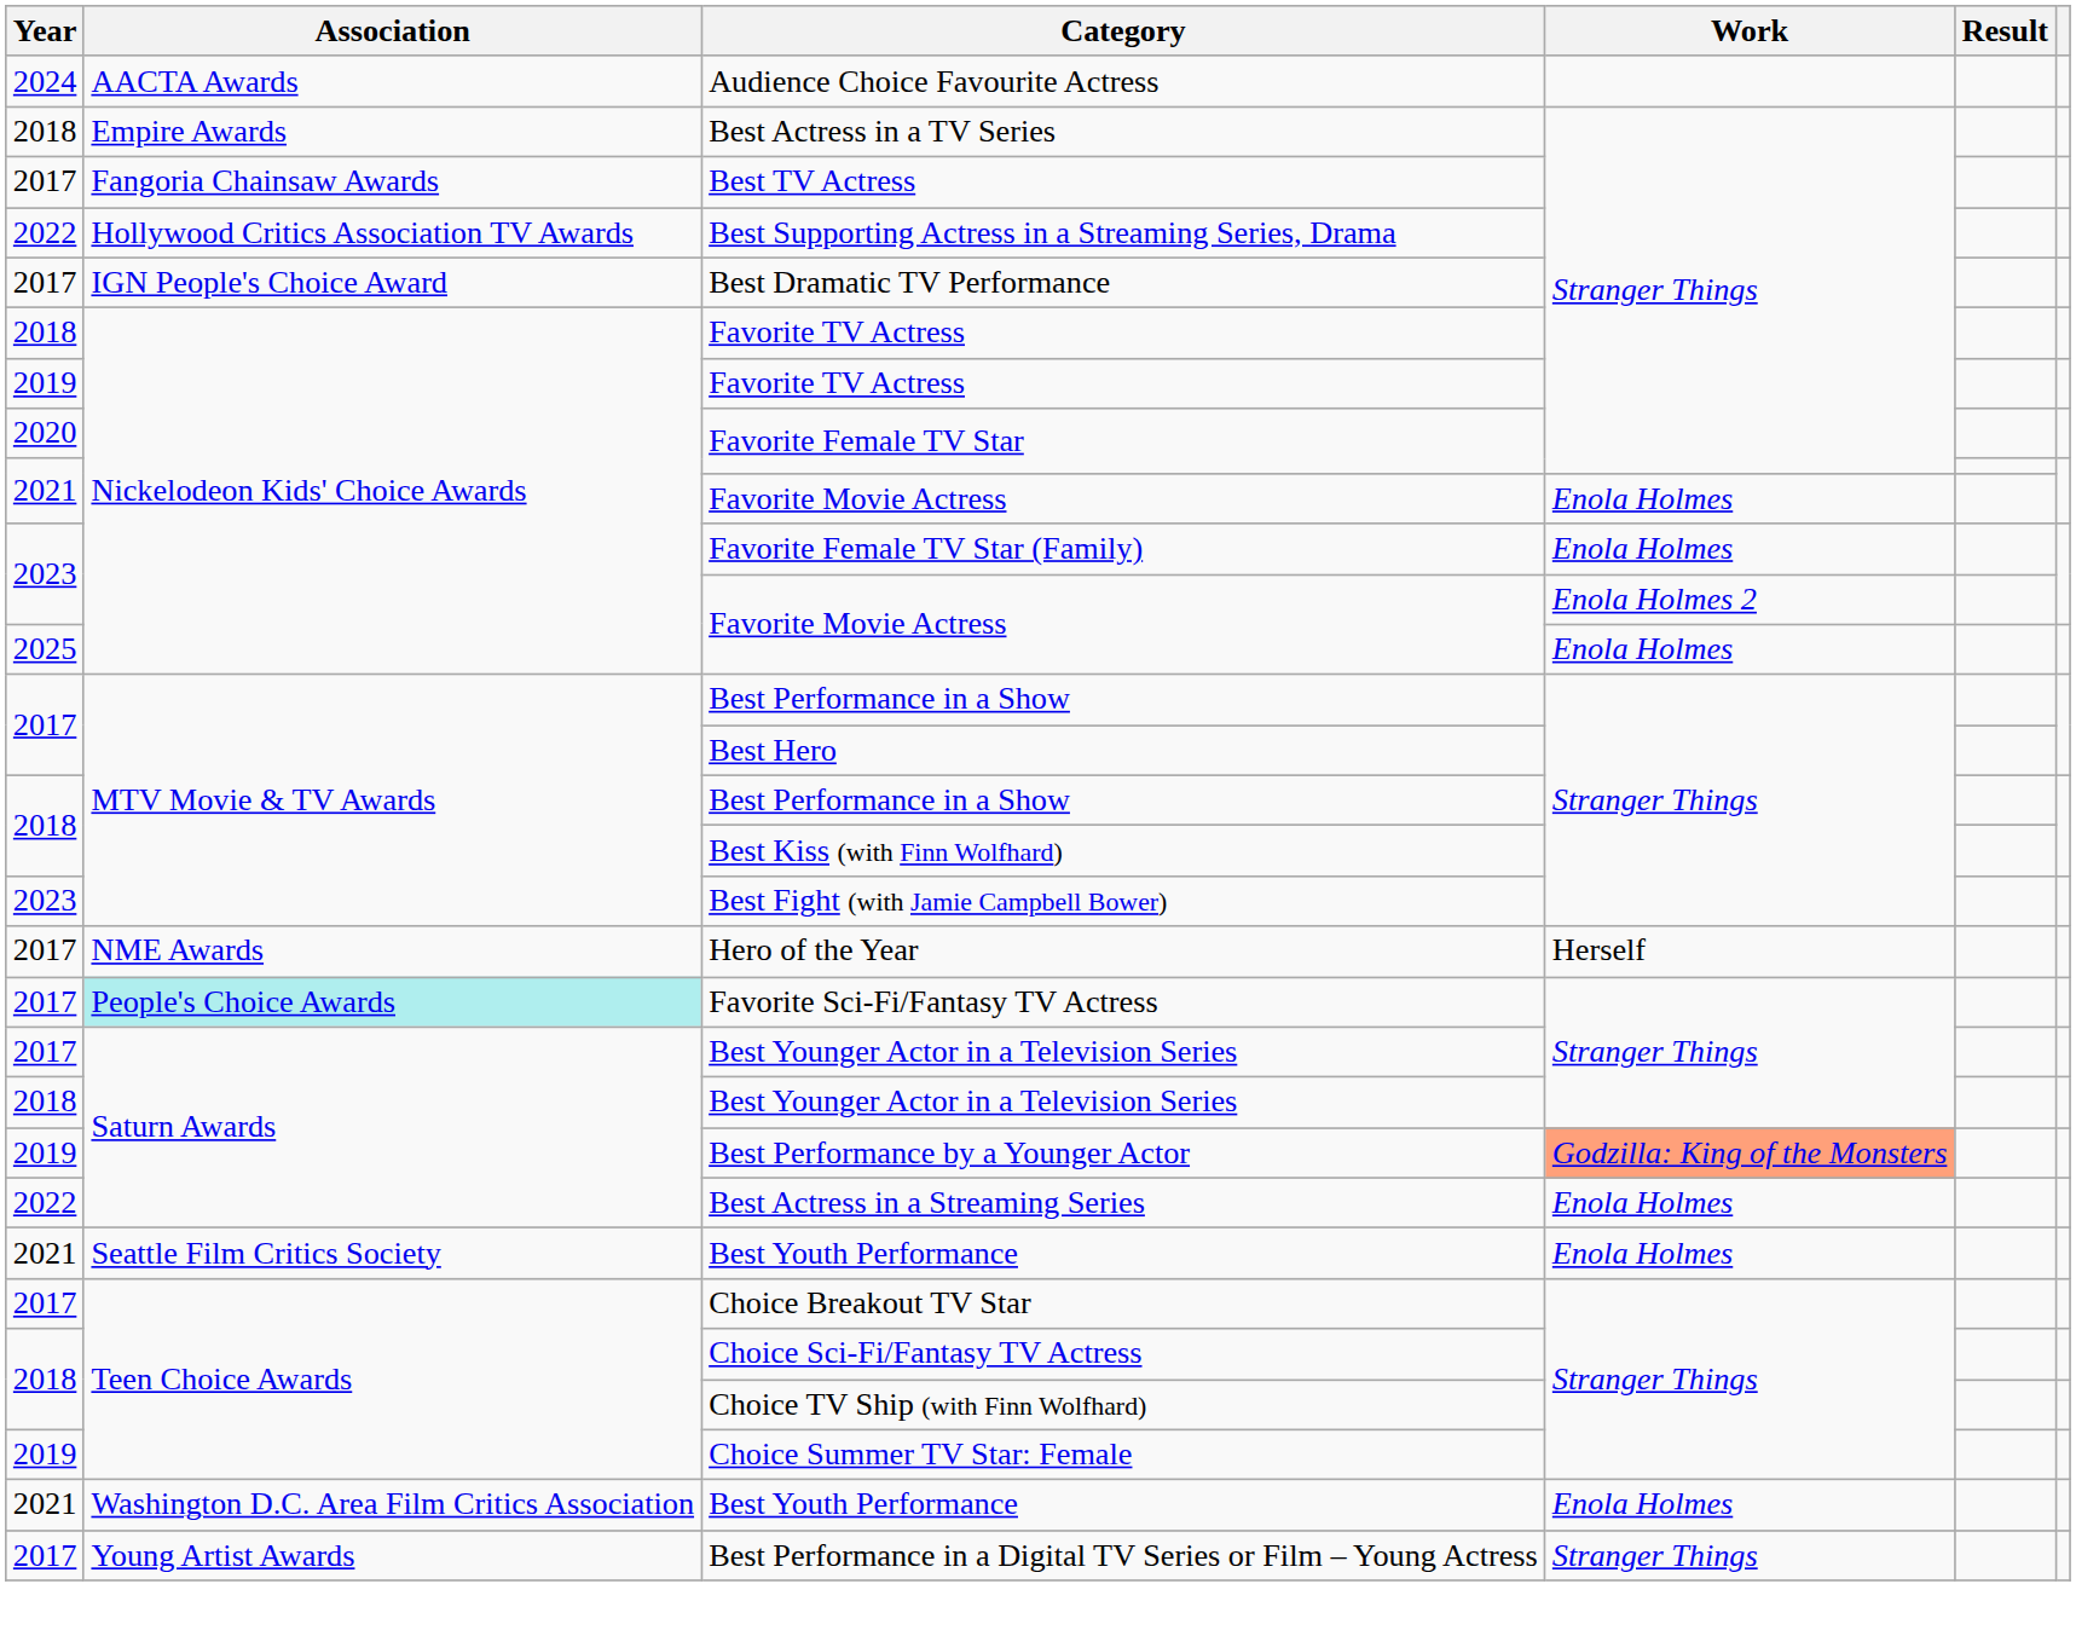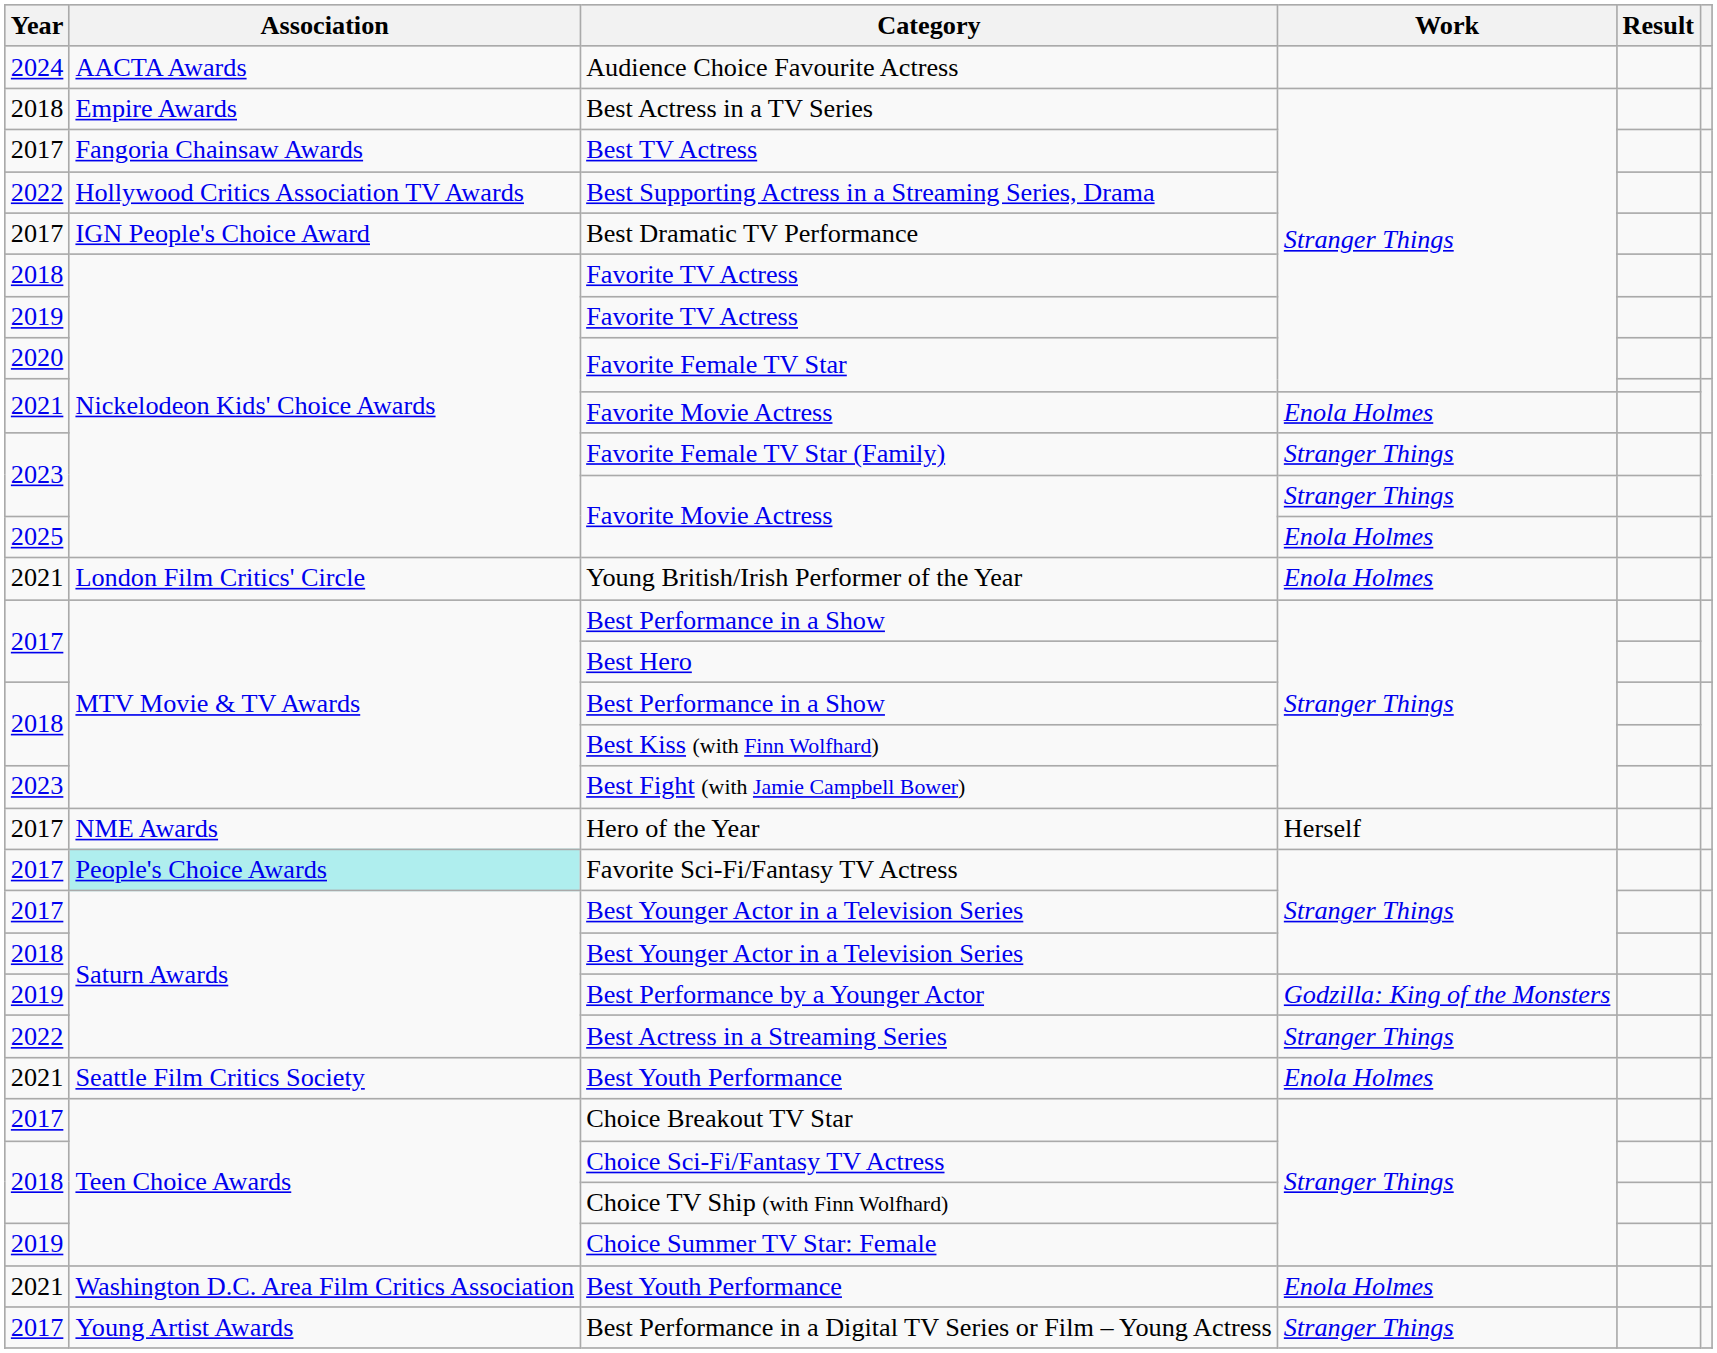 <table class="wikitable sortable plainrowheaders">
 <tr>
 <th>Year</th>
 <th>Association</th>
 <th>Category</th>
 <th>Work</th>
 <th>Result</th>
 <th class="unsortable"></th>
 </tr>
 <tr>
 <td><a href='#'>2024</a></td>
 <td><a href='#'>AACTA Awards</a></td>
 <td>Audience Choice Favourite Actress</td>
 <td></td>
 <td></td>
 <td style="text-align:center"></td>
 </tr>
 <tr>
 <td>2018</td>
 <td><a href='#'>Empire Awards</a></td>
 <td>Best Actress in a TV Series</td>
 <td rowspan="8"><em><a href='#'>Stranger Things</a></em></td>
 <td></td>
 <td style="text-align:center;"></td>
 </tr>
 <tr>
 <td>2017</td>
 <td><a href='#'>Fangoria Chainsaw Awards</a></td>
 <td><a href='#'>Best TV Actress</a></td>
 <td></td>
 <td style="text-align:center;"></td>
 </tr>
 <tr>
 <td><a href='#'>2022</a></td>
 <td><a href='#'>Hollywood Critics Association TV Awards</a></td>
 <td><a href='#'>Best Supporting Actress in a Streaming Series, Drama</a></td>
 <td></td>
 <td style="text-align: center;"></td>
 </tr>
 <tr>
 <td>2017</td>
 <td><a href='#'>IGN People's Choice Award</a></td>
 <td>Best Dramatic TV Performance</td>
 <td></td>
 <td style="text-align:center;"></td>
 </tr>
 <tr>
 <td><a href='#'>2018</a></td>
 <td rowspan="8"><a href='#'>Nickelodeon Kids' Choice Awards</a></td>
 <td><a href='#'>Favorite TV Actress</a></td>
 <td></td>
 <td style="text-align:center;"></td>
 </tr>
 <tr>
 <td><a href='#'>2019</a></td>
 <td><a href='#'>Favorite TV Actress</a></td>
 <td></td>
 <td style="text-align:center;"></td>
 </tr>
 <tr>
 <td><a href='#'>2020</a></td>
 <td rowspan=2><a href='#'>Favorite Female TV Star</a></td>
 <td></td>
 <td style="text-align:center;"></td>
 </tr>
 <tr>
 <td rowspan=2><a href='#'>2021</a></td>
 <td></td>
 <td rowspan=2 style="text-align:center;"></td>
 </tr>
 <tr>
 <td><a href='#'>Favorite Movie Actress</a></td>
 <td><em><a href='#'>Enola Holmes</a></em></td>
 <td></td>
 </tr>
 <tr>
 <td rowspan=2><a href='#'>2023</a></td>
 <td><a href='#'>Favorite Female TV Star (Family)</a></td>
-<td><em><a href='#'>Enola Holmes</a></em></td>
+<td><em><a href='#'>Stranger Things</a></em></td>
 <td></td>
 <td rowspan=2 style="text-align:center;"></td>
 </tr>
 <tr>
 <td rowspan=2><a href='#'>Favorite Movie Actress</a></td>
-<td><em><a href='#'>Enola Holmes 2</a></em></td>
+<td><em><a href='#'>Stranger Things</a></em></td>
 <td></td>
 </tr>
 <tr>
 <td><a href='#'>2025</a></td>
 <td><em><a href='#'>Enola Holmes</a></em></td>
 <td></td>
 <td style="text-align:center;"></td>
+</tr>
+<tr>
+<td>2021</td>
+<td><a href='#'>London Film Critics' Circle</a></td>
+<td>Young British/Irish Performer of the Year</td>
+<td><em><a href='#'>Enola Holmes</a></em></td>
+<td></td>
+<td style = "text-align: center;"></td>
 </tr>
 <tr>
 <td rowspan="2"><a href='#'>2017</a></td>
 <td rowspan="5"><a href='#'>MTV Movie & TV Awards</a></td>
 <td><a href='#'>Best Performance in a Show</a></td>
 <td rowspan=5><em><a href='#'>Stranger Things</a></em></td>
 <td></td>
 <td rowspan=2 style="text-align:center;"></td>
 </tr>
 <tr>
 <td><a href='#'>Best Hero</a></td>
 <td></td>
 </tr>
 <tr>
 <td rowspan=2><a href='#'>2018</a></td>
 <td><a href='#'>Best Performance in a Show</a></td>
 <td></td>
 <td rowspan=2 style="text-align:center;"></td>
 </tr>
 <tr>
 <td><a href='#'>Best Kiss</a> <small>(with <a href='#'>Finn Wolfhard</a>)</small></td>
 <td></td>
 </tr>
 <tr>
 <td><a href='#'>2023</a></td>
 <td><a href='#'>Best Fight</a> <small>(with <a href='#'>Jamie Campbell Bower</a>)</small></td>
 <td></td>
 <td></td>
 </tr>
 <tr>
 <td>2017</td>
 <td><a href='#'>NME Awards</a></td>
 <td>Hero of the Year</td>
 <td>Herself</td>
 <td></td>
 <td style="text-align:center;"></td>
 </tr>
 <tr>
 <td><a href='#'>2017</a></td>
 <td style="background: paleturquoise;"><a href='#'>People's Choice Awards</a></td>
 <td>Favorite Sci-Fi/Fantasy TV Actress</td>
 <td rowspan=3><em><a href='#'>Stranger Things</a></em></td>
 <td></td>
 <td style="text-align:center;"></td>
 </tr>
 <tr>
 <td><a href='#'>2017</a></td>
 <td rowspan="4"><a href='#'>Saturn Awards</a></td>
 <td><a href='#'>Best Younger Actor in a Television Series</a></td>
 <td></td>
 <td style="text-align:center;"></td>
 </tr>
 <tr>
 <td><a href='#'>2018</a></td>
 <td><a href='#'>Best Younger Actor in a Television Series</a></td>
 <td></td>
 <td style="text-align:center;"></td>
 </tr>
 <tr>
 <td><a href='#'>2019</a></td>
 <td><a href='#'>Best Performance by a Younger Actor</a></td>
-<td style="background: lightsalmon;"><em><a href='#'>Godzilla: King of the Monsters</a></em></td>
+<td><em><a href='#'>Godzilla: King of the Monsters</a></em></td>
 <td></td>
 <td></td>
 </tr>
 <tr>
 <td><a href='#'>2022</a></td>
 <td><a href='#'>Best Actress in a Streaming Series</a></td>
-<td><em><a href='#'>Enola Holmes</a></em></td>
+<td><em><a href='#'>Stranger Things</a></em></td>
 <td></td>
 <td style="text-align: center;"></td>
 </tr>
 <tr>
 <td>2021</td>
 <td><a href='#'>Seattle Film Critics Society</a></td>
 <td><a href='#'>Best Youth Performance</a></td>
 <td><em><a href='#'>Enola Holmes</a></em></td>
 <td></td>
 <td style="text-align: center;"></td>
 </tr>
 <tr>
 <td><a href='#'>2017</a></td>
 <td rowspan="4"><a href='#'>Teen Choice Awards</a></td>
 <td>Choice Breakout TV Star</td>
 <td rowspan=4><em><a href='#'>Stranger Things</a></em></td>
 <td></td>
 <td style="text-align:center;"></td>
 </tr>
 <tr>
 <td rowspan=2><a href='#'>2018</a></td>
 <td><a href='#'>Choice Sci-Fi/Fantasy TV Actress</a></td>
 <td></td>
 <td style="text-align:center;"></td>
 </tr>
 <tr>
 <td>Choice TV Ship <small>(with Finn Wolfhard)</small></td>
 <td></td>
 <td style="text-align:center;"></td>
 </tr>
 <tr>
 <td><a href='#'>2019</a></td>
 <td><a href='#'>Choice Summer TV Star: Female</a></td>
 <td></td>
 <td style="text-align:center;"></td>
 </tr>
 <tr>
 <td>2021</td>
 <td><a href='#'>Washington D.C. Area Film Critics Association</a></td>
 <td><a href='#'>Best Youth Performance</a></td>
 <td><em><a href='#'>Enola Holmes</a></em></td>
 <td></td>
 <td style="text-align: center;"></td>
 </tr>
 <tr>
 <td><a href='#'>2017</a></td>
 <td><a href='#'>Young Artist Awards</a></td>
 <td>Best Performance in a Digital TV Series or Film – Young Actress</td>
 <td><em><a href='#'>Stranger Things</a></em></td>
 <td></td>
 <td style="text-align:center;"></td>
 </tr>
 </table>
